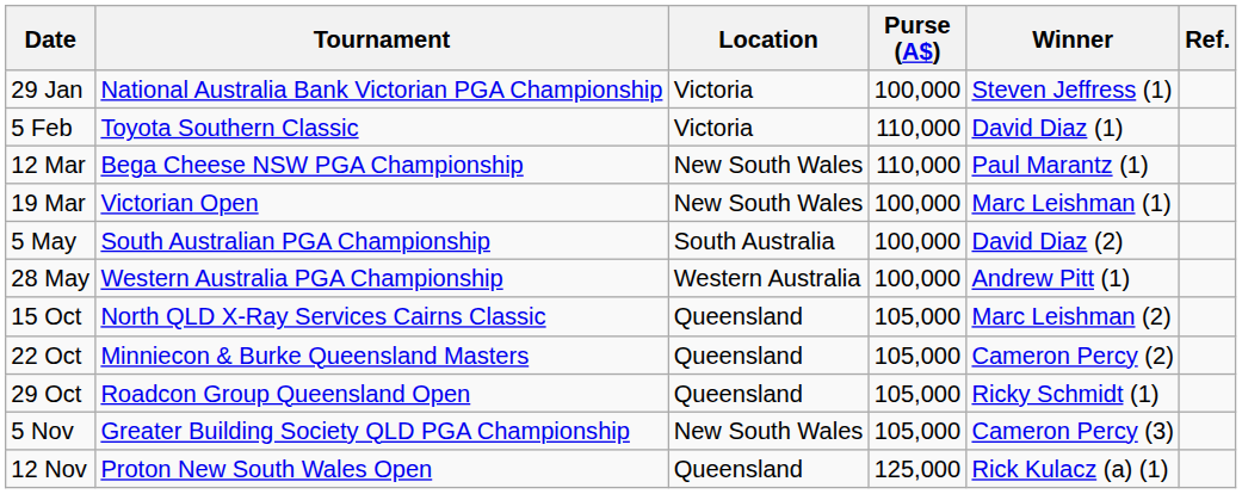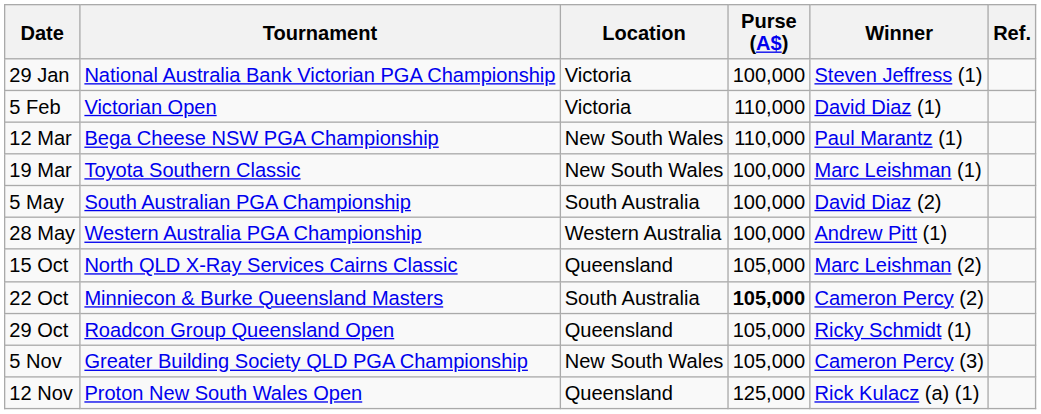 <table class="wikitable" style="font-size:95%">
 <tr>
 <th>Date</th>
 <th>Tournament</th>
 <th>Location</th>
 <th>Purse<br>(<a href='#'>A$</a>)</th>
 <th>Winner</th>
 <th>Ref.</th>
 </tr>
 <tr>
 <td>29 Jan</td>
 <td><a href='#'>National Australia Bank Victorian PGA Championship</a></td>
 <td>Victoria</td>
 <td align=right>100,000</td>
 <td> <a href='#'>Steven Jeffress</a> (1)</td>
 <td></td>
 </tr>
 <tr>
 <td>5 Feb</td>
-<td><a href='#'>Toyota Southern Classic</a></td>
+<td><a href='#'>Victorian Open</a></td>
 <td>Victoria</td>
 <td align=right>110,000</td>
 <td> <a href='#'>David Diaz</a> (1)</td>
 <td></td>
 </tr>
 <tr>
 <td>12 Mar</td>
 <td><a href='#'>Bega Cheese NSW PGA Championship</a></td>
 <td>New South Wales</td>
 <td align=right>110,000</td>
 <td> <a href='#'>Paul Marantz</a> (1)</td>
 <td></td>
 </tr>
 <tr>
 <td>19 Mar</td>
-<td><a href='#'>Victorian Open</a></td>
+<td><a href='#'>Toyota Southern Classic</a></td>
 <td>New South Wales</td>
 <td align=right>100,000</td>
 <td> <a href='#'>Marc Leishman</a> (1)</td>
 <td></td>
 </tr>
 <tr>
 <td>5 May</td>
 <td><a href='#'>South Australian PGA Championship</a></td>
 <td>South Australia</td>
 <td align=right>100,000</td>
 <td> <a href='#'>David Diaz</a> (2)</td>
 <td></td>
 </tr>
 <tr>
 <td>28 May</td>
 <td><a href='#'>Western Australia PGA Championship</a></td>
 <td>Western Australia</td>
 <td align=right>100,000</td>
 <td> <a href='#'>Andrew Pitt</a> (1)</td>
 <td></td>
 </tr>
 <tr>
 <td>15 Oct</td>
 <td><a href='#'>North QLD X-Ray Services Cairns Classic</a></td>
 <td>Queensland</td>
 <td align=right>105,000</td>
 <td> <a href='#'>Marc Leishman</a> (2)</td>
 <td></td>
 </tr>
 <tr>
 <td>22 Oct</td>
 <td><a href='#'>Minniecon & Burke Queensland Masters</a></td>
-<td>Queensland</td>
-<td align=right>105,000</td>
+<td>South Australia</td>
+<td align=right><strong>105,000</strong></td>
 <td> <a href='#'>Cameron Percy</a> (2)</td>
 <td></td>
 </tr>
 <tr>
 <td>29 Oct</td>
 <td><a href='#'>Roadcon Group Queensland Open</a></td>
 <td>Queensland</td>
 <td align=right>105,000</td>
 <td> <a href='#'>Ricky Schmidt</a> (1)</td>
 <td></td>
 </tr>
 <tr>
 <td>5 Nov</td>
 <td><a href='#'>Greater Building Society QLD PGA Championship</a></td>
 <td>New South Wales</td>
 <td align=right>105,000</td>
 <td> <a href='#'>Cameron Percy</a> (3)</td>
 <td></td>
 </tr>
 <tr>
 <td>12 Nov</td>
 <td><a href='#'>Proton New South Wales Open</a></td>
 <td>Queensland</td>
 <td align=right>125,000</td>
 <td> <a href='#'>Rick Kulacz</a> (a) (1)</td>
 <td></td>
 </tr>
 </table>
